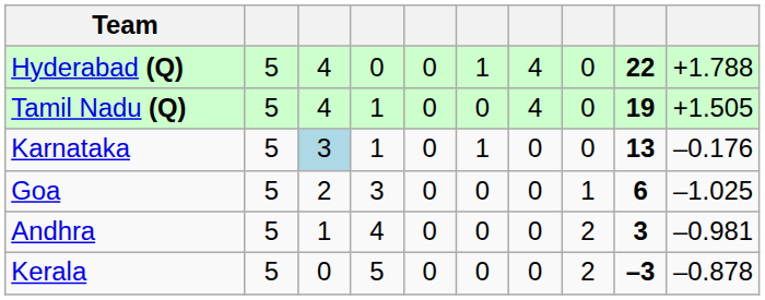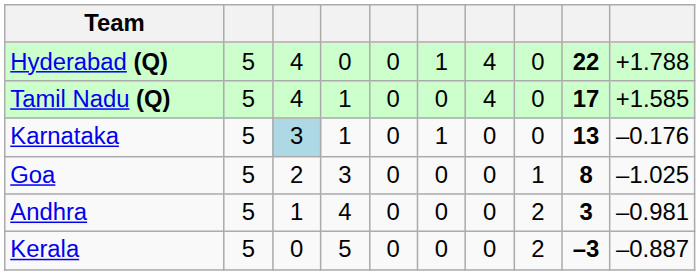 <table class="wikitable" style="text-align:center">
 <tr>
 <th style="width:140px;">Team</th>
 <th style="width:25px;"></th>
 <th style="width:25px;"></th>
 <th style="width:25px;"></th>
 <th style="width:25px;"></th>
 <th style="width:25px;"></th>
 <th style="width:25px;"></th>
 <th style="width:25px;"></th>
 <th style="width:25px;"></th>
 <th style="width:40px;"></th>
 </tr>
 <tr style="background:#cfc;">
 <td style="text-align:left"><a href='#'>Hyderabad</a> <strong>(Q)</strong></td>
 <td>5</td>
 <td>4</td>
 <td>0</td>
 <td>0</td>
 <td>1</td>
 <td>4</td>
 <td>0</td>
 <td><strong>22</strong></td>
 <td>+1.788</td>
 </tr>
 <tr style="background:#cfc;">
 <td style="text-align:left"><a href='#'>Tamil Nadu</a> <strong>(Q)</strong></td>
 <td>5</td>
 <td>4</td>
 <td>1</td>
 <td>0</td>
 <td>0</td>
 <td>4</td>
 <td>0</td>
-<td><strong>19</strong></td>
-<td>+1.505</td>
+<td><strong>17</strong></td>
+<td>+1.585</td>
 </tr>
 <tr>
 <td style="text-align:left"><a href='#'>Karnataka</a></td>
 <td>5</td>
 <td style="background: lightblue;">3</td>
 <td>1</td>
 <td>0</td>
 <td>1</td>
 <td>0</td>
 <td>0</td>
 <td><strong>13</strong></td>
 <td>–0.176</td>
 </tr>
 <tr>
 <td style="text-align:left"><a href='#'>Goa</a></td>
 <td>5</td>
 <td>2</td>
 <td>3</td>
 <td>0</td>
 <td>0</td>
 <td>0</td>
 <td>1</td>
-<td><strong>6</strong></td>
+<td><strong>8</strong></td>
 <td>–1.025</td>
 </tr>
 <tr>
 <td style="text-align:left"><a href='#'>Andhra</a></td>
 <td>5</td>
 <td>1</td>
 <td>4</td>
 <td>0</td>
 <td>0</td>
 <td>0</td>
 <td>2</td>
 <td><strong>3</strong></td>
 <td>–0.981</td>
 </tr>
 <tr>
 <td style="text-align:left"><a href='#'>Kerala</a></td>
 <td>5</td>
 <td>0</td>
 <td>5</td>
 <td>0</td>
 <td>0</td>
 <td>0</td>
 <td>2</td>
 <td><strong>–3</strong></td>
-<td>–0.878</td>
+<td>–0.887</td>
 </tr>
 </table>
